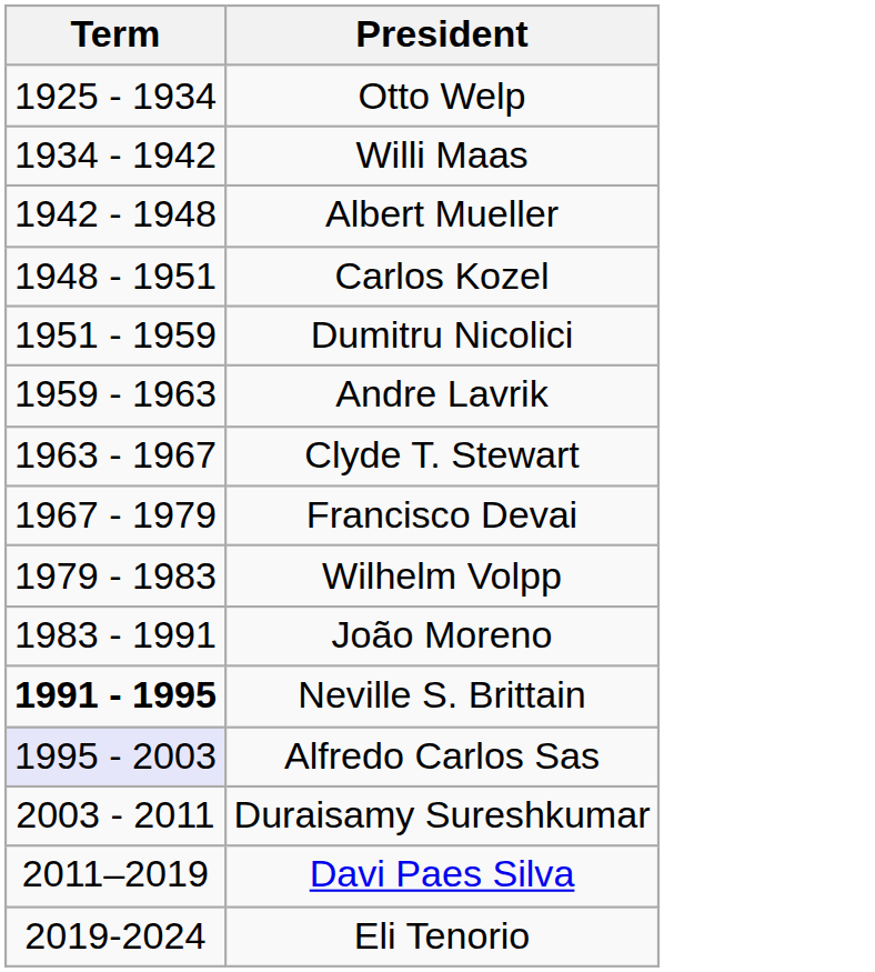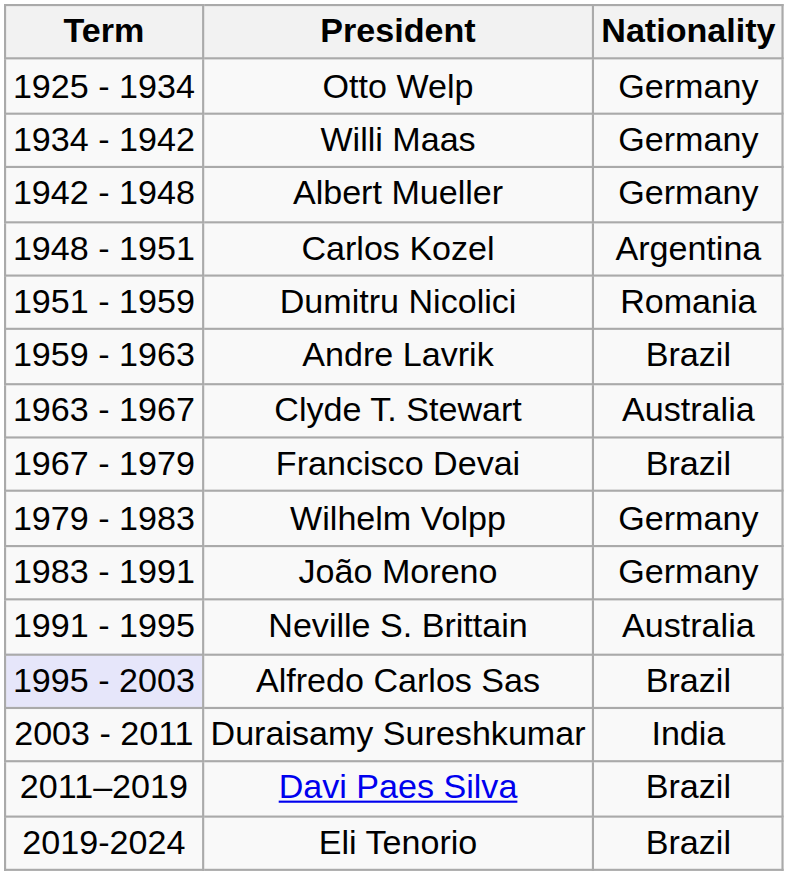 <table class="wikitable" style="text-align:center">
 <tr>
 <th>Term</th>
 <th>President</th>
+<th>Nationality</th>
 </tr>
 <tr>
 <td>1925 - 1934</td>
 <td>Otto Welp</td>
+<td>Germany</td>
 </tr>
 <tr>
 <td>1934 - 1942</td>
 <td>Willi Maas</td>
+<td>Germany</td>
 </tr>
 <tr>
 <td>1942 - 1948</td>
 <td>Albert Mueller</td>
+<td>Germany</td>
 </tr>
 <tr>
 <td>1948 - 1951</td>
 <td>Carlos Kozel</td>
+<td>Argentina</td>
 </tr>
 <tr>
 <td>1951 - 1959</td>
 <td>Dumitru Nicolici</td>
+<td>Romania</td>
 </tr>
 <tr>
 <td>1959 - 1963</td>
 <td>Andre Lavrik</td>
+<td>Brazil</td>
 </tr>
 <tr>
 <td>1963 - 1967</td>
 <td>Clyde T. Stewart</td>
+<td>Australia</td>
 </tr>
 <tr>
 <td>1967 - 1979</td>
 <td>Francisco Devai</td>
+<td>Brazil</td>
 </tr>
 <tr>
 <td>1979 - 1983</td>
 <td>Wilhelm Volpp</td>
+<td>Germany</td>
 </tr>
 <tr>
 <td>1983 - 1991</td>
 <td>João Moreno</td>
+<td>Germany</td>
 </tr>
 <tr>
-<td><strong>1991 - 1995</strong></td>
+<td>1991 - 1995</td>
 <td>Neville S. Brittain</td>
+<td>Australia</td>
 </tr>
 <tr>
 <td style="background: lavender;">1995 - 2003</td>
 <td>Alfredo Carlos Sas</td>
+<td>Brazil</td>
 </tr>
 <tr>
 <td>2003 - 2011</td>
 <td>Duraisamy Sureshkumar</td>
+<td>India</td>
 </tr>
 <tr>
 <td>2011–2019</td>
 <td><a href='#'>Davi Paes Silva</a></td>
+<td>Brazil</td>
 </tr>
 <tr>
 <td>2019-2024</td>
 <td>Eli Tenorio</td>
+<td>Brazil</td>
 </tr>
 </table>
